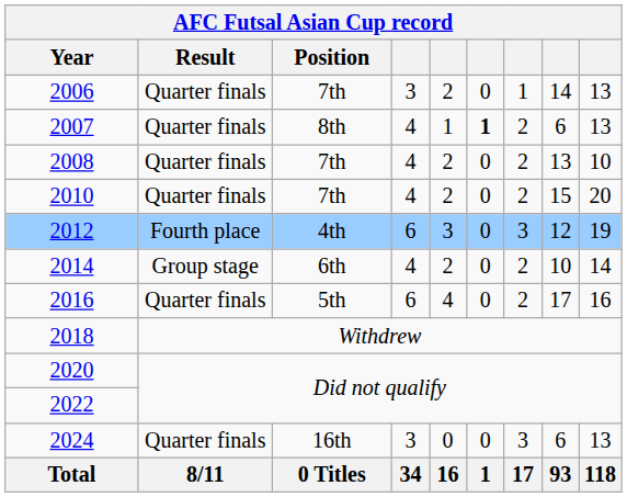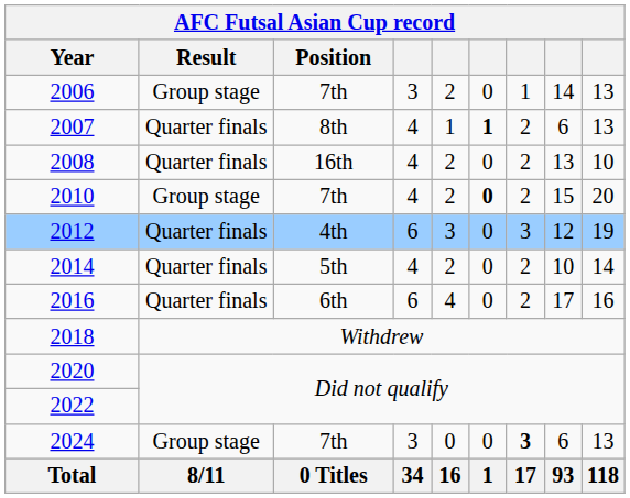 <table class="wikitable" style="text-align: center;">
 <tr>
 <th colspan="9"><a href='#'>AFC Futsal Asian Cup record</a></th>
 </tr>
 <tr>
 <th width="90">Year</th>
 <th width="90">Result</th>
 <th width="80">Position</th>
 <th width="20"></th>
 <th width="20"></th>
 <th width="20"></th>
 <th width="20"></th>
 <th width="20"></th>
 <th width="20"></th>
 </tr>
 <tr>
 <td> <a href='#'>2006</a></td>
-<td>Quarter finals</td>
+<td>Group stage</td>
 <td>7th</td>
 <td>3</td>
 <td>2</td>
 <td>0</td>
 <td>1</td>
 <td>14</td>
 <td>13</td>
 </tr>
 <tr>
 <td> <a href='#'>2007</a></td>
 <td>Quarter finals</td>
 <td>8th</td>
 <td>4</td>
 <td>1</td>
 <td><strong>1</strong></td>
 <td>2</td>
 <td>6</td>
 <td>13</td>
 </tr>
 <tr>
 <td> <a href='#'>2008</a></td>
 <td>Quarter finals</td>
-<td>7th</td>
+<td>16th</td>
 <td>4</td>
 <td>2</td>
 <td>0</td>
 <td>2</td>
 <td>13</td>
 <td>10</td>
 </tr>
 <tr>
 <td> <a href='#'>2010</a></td>
-<td>Quarter finals</td>
+<td>Group stage</td>
 <td>7th</td>
 <td>4</td>
 <td>2</td>
-<td>0</td>
+<td><strong>0</strong></td>
 <td>2</td>
 <td>15</td>
 <td>20</td>
 </tr>
 <tr style="background:#9acdff;">
 <td> <a href='#'>2012</a></td>
-<td>Fourth place</td>
+<td>Quarter finals</td>
 <td>4th</td>
 <td>6</td>
 <td>3</td>
 <td>0</td>
 <td>3</td>
 <td>12</td>
 <td>19</td>
 </tr>
 <tr>
 <td> <a href='#'>2014</a></td>
-<td>Group stage</td>
-<td>6th</td>
+<td>Quarter finals</td>
+<td>5th</td>
 <td>4</td>
 <td>2</td>
 <td>0</td>
 <td>2</td>
 <td>10</td>
 <td>14</td>
 </tr>
 <tr>
 <td> <a href='#'>2016</a></td>
 <td>Quarter finals</td>
-<td>5th</td>
+<td>6th</td>
 <td>6</td>
 <td>4</td>
 <td>0</td>
 <td>2</td>
 <td>17</td>
 <td>16</td>
 </tr>
 <tr>
 <td> <a href='#'>2018</a></td>
 <td colspan=8><em>Withdrew</em></td>
 </tr>
 <tr>
 <td> <a href='#'>2020</a></td>
 <td rowspan=2 colspan=8><em>Did not qualify</em></td>
 </tr>
 <tr>
 <td> <a href='#'>2022</a></td>
 </tr>
 <tr>
 <td> <a href='#'>2024</a></td>
-<td>Quarter finals</td>
-<td>16th</td>
+<td>Group stage</td>
+<td>7th</td>
 <td>3</td>
 <td>0</td>
 <td>0</td>
-<td>3</td>
+<td><strong>3</strong></td>
 <td>6</td>
 <td>13</td>
 </tr>
 <tr>
 <th>Total</th>
 <th>8/11</th>
 <th>0 Titles</th>
 <th>34</th>
 <th>16</th>
 <th>1</th>
 <th>17</th>
 <th>93</th>
 <th>118</th>
 </tr>
 </table>
